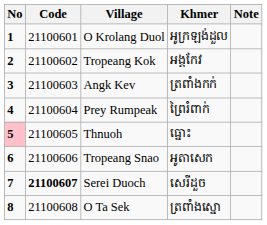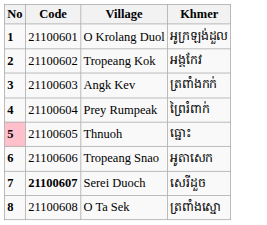 <table class="wikitable">
 <tr>
 <th>No</th>
 <th>Code</th>
 <th>Village</th>
 <th>Khmer</th>
-<th>Note</th>
 </tr>
 <tr>
 <td><strong>1</strong></td>
 <td>21100601</td>
 <td>O Krolang Duol</td>
 <td>អូក្រឡង់ដួល</td>
-<td></td>
 </tr>
 <tr>
 <td><strong>2</strong></td>
 <td>21100602</td>
 <td>Tropeang Kok</td>
 <td>អង្គកែវ</td>
-<td></td>
 </tr>
 <tr>
 <td><strong>3</strong></td>
 <td>21100603</td>
 <td>Angk Kev</td>
 <td>ត្រពាំងកក់</td>
-<td></td>
 </tr>
 <tr>
 <td><strong>4</strong></td>
 <td>21100604</td>
 <td>Prey Rumpeak</td>
 <td>ព្រៃរំពាក់</td>
-<td></td>
 </tr>
 <tr>
 <td style="background: pink;"><strong>5</strong></td>
 <td>21100605</td>
 <td>Thnuoh</td>
 <td>ធ្នោះ</td>
-<td></td>
 </tr>
 <tr>
 <td><strong>6</strong></td>
 <td>21100606</td>
 <td>Tropeang Snao</td>
 <td>អូតាសេក</td>
-<td></td>
 </tr>
 <tr>
 <td><strong>7</strong></td>
 <td><strong>21100607</strong></td>
 <td>Serei Duoch</td>
 <td>សេរីដួច</td>
-<td></td>
 </tr>
 <tr>
 <td><strong>8</strong></td>
 <td>21100608</td>
 <td>O Ta Sek</td>
 <td>ត្រពាំងស្នោ</td>
-<td></td>
 </tr>
 </table>
